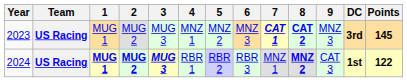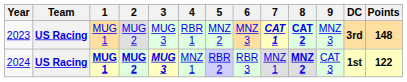 <table class="wikitable" style="text-align:center; font-size:85%">
 <tr>
 <th>Year</th>
 <th>Team</th>
 <th>1</th>
 <th>2</th>
 <th>3</th>
 <th>4</th>
 <th>5</th>
 <th>6</th>
 <th>7</th>
 <th>8</th>
 <th>9</th>
 <th>DC</th>
 <th>Points</th>
 </tr>
 <tr>
 <td><a href='#'>2023</a></td>
 <th><a href='#'>US Racing</a></th>
 <td style="background:#FFDF9F;"><a href='#'>MUG<br>1</a><br></td>
 <td style="background:#DFDFDF;"><a href='#'>MUG<br>2</a><br></td>
 <td style="background:#DFFFDF;"><a href='#'>MUG<br>3</a><br></td>
-<td style="background:#DFFFDF;"><a href='#'>MNZ<br>1</a><br></td>
+<td style="background:#DFFFDF;"><a href='#'>RBR<br>1</a><br></td>
 <td style="background:#DFFFDF;"><a href='#'>MNZ<br>2</a><br></td>
 <td style="background:#FFDF9F;"><a href='#'>MNZ<br>3</a><br></td>
 <td style="background:#FFFFBF;"><strong><em><a href='#'>CAT<br>1</a></em></strong><br></td>
 <td style="background:#DFFFDF;"><strong><a href='#'>CAT<br>2</a></strong><br></td>
 <td style="background:#DFFFDF;"><a href='#'>MNZ<br>3</a><br></td>
 <th style="background:#FFDF9F;">3rd</th>
-<th style="background:#FFDF9F;">145</th>
+<th style="background:#FFDF9F;">148</th>
 </tr>
 <tr>
 <td><a href='#'>2024</a></td>
 <th><a href='#'>US Racing</a></th>
 <td style="background:#FFFFBF;"><strong><a href='#'>MUG<br>1</a></strong><br></td>
 <td style="background:#DFFFDF;"><strong><a href='#'>MUG<br>2</a></strong><br></td>
 <td style="background:#FFFFBF;"><strong><em><a href='#'>MUG<br>3</a></em></strong><br></td>
-<td style="background:#DFFFDF;"><a href='#'>RBR<br>1</a><br></td>
+<td style="background:#DFFFDF;"><a href='#'>MNZ<br>1</a><br></td>
 <td style="background:#CFCFFF;"><a href='#'>RBR<br>2</a><br></td>
 <td style="background:#DFFFDF;"><a href='#'>RBR<br>3</a><br></td>
 <td style="background:#DFDFDF;"><a href='#'>MNZ<br>1</a><br></td>
 <td style="background:#DFDFDF;"><strong><a href='#'>MNZ<br>2</a><br></strong></td>
 <td style="background:#DFFFDF;"><a href='#'>CAT<br>3</a><br></td>
 <th style="background:#FFFFBF;">1st</th>
 <th style="background:#FFFFBF;">122</th>
 </tr>
 </table>
